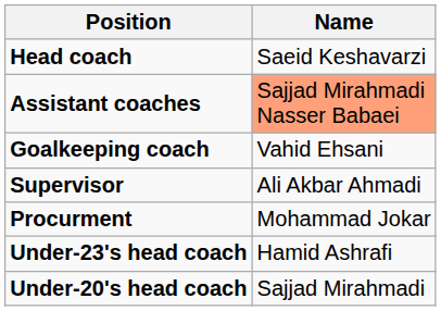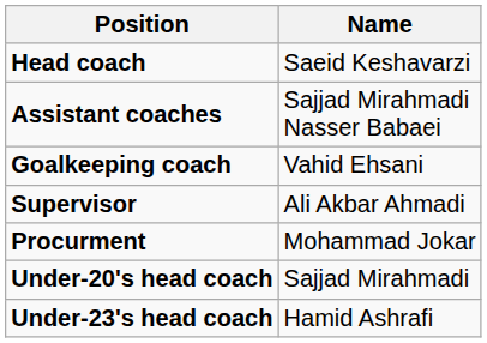 <table class="wikitable">
 <tr>
 <th style="color:; background:;">Position</th>
 <th style="color:; background:;">Name</th>
 </tr>
 <tr>
 <td><strong>Head coach</strong></td>
 <td> Saeid Keshavarzi</td>
 </tr>
 <tr>
 <td><strong>Assistant coaches</strong></td>
-<td style="background: lightsalmon;"> Sajjad Mirahmadi <br>  Nasser Babaei</td>
+<td> Sajjad Mirahmadi <br>  Nasser Babaei</td>
 </tr>
 <tr>
 <td><strong>Goalkeeping coach</strong></td>
 <td> Vahid Ehsani</td>
 </tr>
 <tr>
 <td><strong>Supervisor</strong></td>
 <td> Ali Akbar Ahmadi</td>
 </tr>
 <tr>
 <td><strong>Procurment</strong></td>
 <td> Mohammad Jokar</td>
 </tr>
 <tr>
+<td><strong>Under-20's head coach</strong></td>
+<td> Sajjad Mirahmadi</td>
+</tr>
+<tr>
 <td><strong>Under-23's head coach</strong></td>
 <td> Hamid Ashrafi</td>
 </tr>
-<tr>
-<td><strong>Under-20's head coach</strong></td>
-<td> Sajjad Mirahmadi</td>
-</tr>
 </table>
